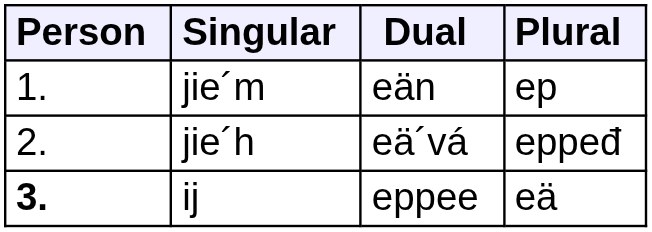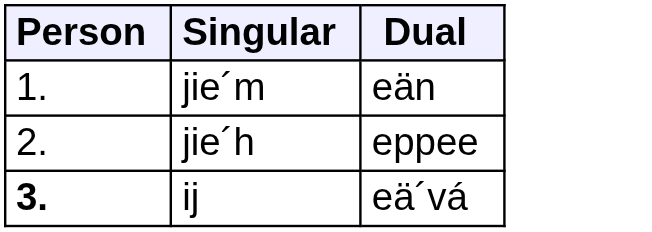 <table style="border: 1px #000000 solid; border-collapse: collapse;">
 <tr>
 <th style="border: 1px #000000 solid; padding: 2px 10px 2px 4px; background-color: #EFEFFF;">Person</th>
 <th style="border: 1px #000000 solid; padding: 2px 10px 2px 4px; background-color: #EFEFFF;">Singular</th>
 <th style="border: 1px #000000 solid; padding: 2px 10px 2px 4px; background-color: #EFEFFF;">Dual</th>
-<th style="border: 1px #000000 solid; padding: 2px 10px 2px 4px; background-color: #EFEFFF;">Plural</th>
 </tr>
 <tr>
 <td style="border: 1px #000000 solid; padding: 2px 10px 2px 4px;">1.</td>
 <td style="border: 1px #000000 solid; padding: 2px 10px 2px 4px;">jie´m</td>
 <td style="border: 1px #000000 solid; padding: 2px 10px 2px 4px;">eän</td>
-<td style="border: 1px #000000 solid; padding: 2px 10px 2px 4px;">ep</td>
 </tr>
 <tr>
 <td style="border: 1px #000000 solid; padding: 2px 10px 2px 4px;">2.</td>
 <td style="border: 1px #000000 solid; padding: 2px 10px 2px 4px;">jie´h</td>
-<td style="border: 1px #000000 solid; padding: 2px 10px 2px 4px;">eä´vá</td>
-<td style="border: 1px #000000 solid; padding: 2px 10px 2px 4px;">eppeđ</td>
+<td style="border: 1px #000000 solid; padding: 2px 10px 2px 4px;">eppee</td>
 </tr>
 <tr>
 <td style="border: 1px #000000 solid; padding: 2px 10px 2px 4px;"><strong>3.</strong></td>
 <td style="border: 1px #000000 solid; padding: 2px 10px 2px 4px;">ij</td>
-<td style="border: 1px #000000 solid; padding: 2px 10px 2px 4px;">eppee</td>
-<td style="border: 1px #000000 solid; padding: 2px 10px 2px 4px;">eä</td>
+<td style="border: 1px #000000 solid; padding: 2px 10px 2px 4px;">eä´vá</td>
 </tr>
 </table>
